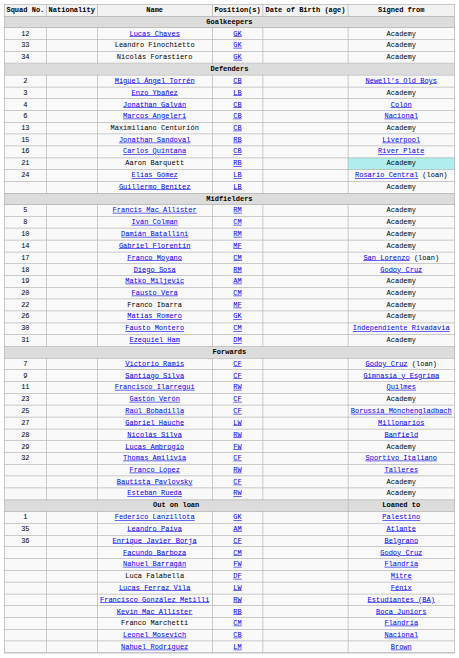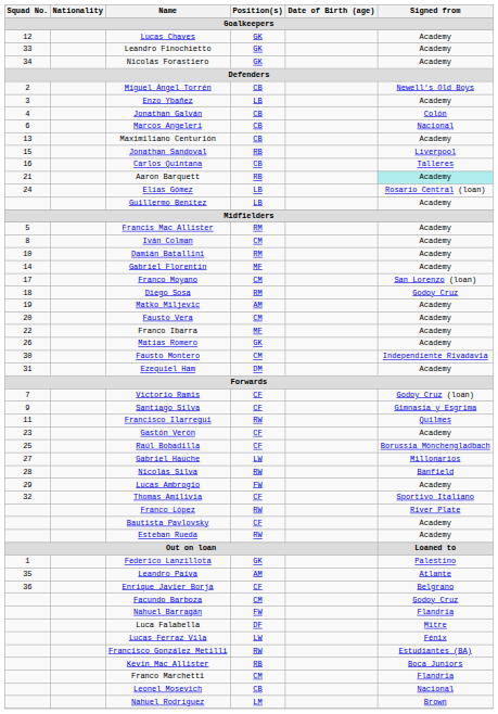 <table class="wikitable sortable" style="text-align:center; font-size:90%; width:85%;">
 <tr>
 <th style="background:#; color:; text-align:center;">Squad No.</th>
 <th style="background:#; color:; text-align:center;">Nationality</th>
 <th style="background:#; color:; text-align:center;">Name</th>
 <th style="background:#; color:; text-align:center;">Position(s)</th>
 <th style="background:#; color:; text-align:center;">Date of Birth (age)</th>
 <th style="background:#; color:; text-align:center;">Signed from</th>
 </tr>
 <tr>
 <th colspan="6" style="background:#dcdcdc; text-align:center;">Goalkeepers</th>
 </tr>
 <tr>
 <td>12</td>
 <td></td>
 <td><a href='#'>Lucas Chaves</a></td>
 <td><a href='#'>GK</a></td>
 <td></td>
 <td>Academy</td>
 </tr>
 <tr>
 <td>33</td>
 <td></td>
 <td>Leandro Finochietto</td>
 <td><a href='#'>GK</a></td>
 <td></td>
 <td>Academy</td>
 </tr>
 <tr>
 <td>34</td>
 <td></td>
 <td>Nicolás Forastiero</td>
 <td><a href='#'>GK</a></td>
 <td></td>
 <td>Academy</td>
 </tr>
 <tr>
 <th colspan="7" style="background:#dcdcdc; text-align:center;">Defenders</th>
 </tr>
 <tr>
 <td>2</td>
 <td></td>
 <td><a href='#'>Miguel Ángel Torrén</a></td>
 <td><a href='#'>CB</a></td>
 <td></td>
 <td> <a href='#'>Newell's Old Boys</a></td>
 </tr>
 <tr>
 <td>3</td>
 <td></td>
 <td><a href='#'>Enzo Ybañez</a></td>
 <td><a href='#'>LB</a></td>
 <td></td>
 <td>Academy</td>
 </tr>
 <tr>
 <td>4</td>
 <td></td>
 <td><a href='#'>Jonathan Galván</a></td>
 <td><a href='#'>CB</a></td>
 <td></td>
 <td> <a href='#'>Colón</a></td>
 </tr>
 <tr>
 <td>6</td>
 <td></td>
 <td><a href='#'>Marcos Angeleri</a></td>
 <td><a href='#'>CB</a></td>
 <td></td>
 <td> <a href='#'>Nacional</a></td>
 </tr>
 <tr>
 <td>13</td>
 <td></td>
 <td>Maximiliano Centurión</td>
 <td><a href='#'>CB</a></td>
 <td></td>
 <td>Academy</td>
 </tr>
 <tr>
 <td>15</td>
 <td></td>
 <td><a href='#'>Jonathan Sandoval</a></td>
 <td><a href='#'>RB</a></td>
 <td></td>
 <td> <a href='#'>Liverpool</a></td>
 </tr>
 <tr>
 <td>16</td>
 <td></td>
 <td><a href='#'>Carlos Quintana</a></td>
 <td><a href='#'>CB</a></td>
 <td></td>
-<td> <a href='#'>River Plate</a></td>
+<td> <a href='#'>Talleres</a></td>
 </tr>
 <tr>
 <td>21</td>
 <td></td>
 <td>Aaron Barquett</td>
 <td><a href='#'>RB</a></td>
 <td></td>
 <td style="background: paleturquoise;">Academy</td>
 </tr>
 <tr>
 <td>24</td>
 <td></td>
 <td><a href='#'>Elías Gómez</a></td>
 <td><a href='#'>LB</a></td>
 <td></td>
 <td> <a href='#'>Rosario Central</a> (loan)</td>
 </tr>
 <tr>
 <td></td>
 <td></td>
 <td><a href='#'>Guillermo Benítez</a></td>
 <td><a href='#'>LB</a></td>
 <td></td>
 <td>Academy</td>
 </tr>
 <tr>
 <th colspan="7" style="background:#dcdcdc; text-align:center;">Midfielders</th>
 </tr>
 <tr>
 <td>5</td>
 <td></td>
 <td><a href='#'>Francis Mac Allister</a></td>
 <td><a href='#'>RM</a></td>
 <td></td>
 <td>Academy</td>
 </tr>
 <tr>
 <td>8</td>
 <td></td>
 <td><a href='#'>Iván Colman</a></td>
 <td><a href='#'>CM</a></td>
 <td></td>
 <td>Academy</td>
 </tr>
 <tr>
 <td>10</td>
 <td></td>
 <td><a href='#'>Damián Batallini</a></td>
 <td><a href='#'>RM</a></td>
 <td></td>
 <td>Academy</td>
 </tr>
 <tr>
 <td>14</td>
 <td></td>
 <td><a href='#'>Gabriel Florentín</a></td>
 <td><a href='#'>MF</a></td>
 <td></td>
 <td>Academy</td>
 </tr>
 <tr>
 <td>17</td>
 <td></td>
 <td><a href='#'>Franco Moyano</a></td>
 <td><a href='#'>CM</a></td>
 <td></td>
 <td> <a href='#'>San Lorenzo</a> (loan)</td>
 </tr>
 <tr>
 <td>18</td>
 <td></td>
 <td><a href='#'>Diego Sosa</a></td>
 <td><a href='#'>RM</a></td>
 <td></td>
 <td> <a href='#'>Godoy Cruz</a></td>
 </tr>
 <tr>
 <td>19</td>
 <td> </td>
 <td><a href='#'>Matko Miljevic</a></td>
 <td><a href='#'>AM</a></td>
 <td></td>
 <td>Academy</td>
 </tr>
 <tr>
 <td>20</td>
 <td></td>
 <td><a href='#'>Fausto Vera</a></td>
 <td><a href='#'>CM</a></td>
 <td></td>
 <td>Academy</td>
 </tr>
 <tr>
 <td>22</td>
 <td></td>
 <td>Franco Ibarra</td>
 <td><a href='#'>MF</a></td>
 <td></td>
 <td>Academy</td>
 </tr>
 <tr>
 <td>26</td>
 <td></td>
 <td><a href='#'>Matías Romero</a></td>
 <td><a href='#'>GK</a></td>
 <td></td>
 <td>Academy</td>
 </tr>
 <tr>
 <td>30</td>
 <td></td>
 <td><a href='#'>Fausto Montero</a></td>
 <td><a href='#'>CM</a></td>
 <td></td>
 <td> <a href='#'>Independiente Rivadavia</a></td>
 </tr>
 <tr>
 <td>31</td>
 <td></td>
 <td><a href='#'>Ezequiel Ham</a></td>
 <td><a href='#'>DM</a></td>
 <td></td>
 <td>Academy</td>
 </tr>
 <tr>
 <th colspan="7" style="background:#dcdcdc; text-align:center;">Forwards</th>
 </tr>
 <tr>
 <td>7</td>
 <td></td>
 <td><a href='#'>Victorio Ramis</a></td>
 <td><a href='#'>CF</a></td>
 <td></td>
 <td> <a href='#'>Godoy Cruz</a> (loan)</td>
 </tr>
 <tr>
 <td>9</td>
 <td></td>
 <td><a href='#'>Santiago Silva</a></td>
 <td><a href='#'>CF</a></td>
 <td></td>
 <td> <a href='#'>Gimnasia y Esgrima</a></td>
 </tr>
 <tr>
 <td>11</td>
 <td></td>
 <td><a href='#'>Francisco Ilarregui</a></td>
 <td><a href='#'>RW</a></td>
 <td></td>
 <td> <a href='#'>Quilmes</a></td>
 </tr>
 <tr>
 <td>23</td>
 <td></td>
 <td><a href='#'>Gastón Verón</a></td>
 <td><a href='#'>CF</a></td>
 <td></td>
 <td>Academy</td>
 </tr>
 <tr>
 <td>25</td>
 <td></td>
 <td><a href='#'>Raúl Bobadilla</a></td>
 <td><a href='#'>CF</a></td>
 <td></td>
 <td> <a href='#'>Borussia Mönchengladbach</a></td>
 </tr>
 <tr>
 <td>27</td>
 <td></td>
 <td><a href='#'>Gabriel Hauche</a></td>
 <td><a href='#'>LW</a></td>
 <td></td>
 <td> <a href='#'>Millonarios</a></td>
 </tr>
 <tr>
 <td>28</td>
 <td></td>
 <td><a href='#'>Nicolás Silva</a></td>
 <td><a href='#'>RW</a></td>
 <td></td>
 <td> <a href='#'>Banfield</a></td>
 </tr>
 <tr>
 <td>29</td>
 <td></td>
 <td><a href='#'>Lucas Ambrogio</a></td>
 <td><a href='#'>FW</a></td>
 <td></td>
 <td>Academy</td>
 </tr>
 <tr>
 <td>32</td>
 <td></td>
 <td><a href='#'>Thomas Amilivia</a></td>
 <td><a href='#'>CF</a></td>
 <td></td>
 <td> <a href='#'>Sportivo Italiano</a></td>
 </tr>
 <tr>
 <td></td>
 <td></td>
 <td><a href='#'>Franco López</a></td>
 <td><a href='#'>RW</a></td>
 <td></td>
-<td> <a href='#'>Talleres</a></td>
+<td> <a href='#'>River Plate</a></td>
 </tr>
 <tr>
 <td></td>
 <td></td>
 <td><a href='#'>Bautista Pavlovsky</a></td>
 <td><a href='#'>CF</a></td>
 <td></td>
 <td>Academy</td>
 </tr>
 <tr>
 <td></td>
 <td></td>
 <td><a href='#'>Esteban Rueda</a></td>
 <td><a href='#'>RW</a></td>
 <td></td>
 <td>Academy</td>
 </tr>
 <tr>
 <th colspan="5" style="background:#dcdcdc; text-align:center;">Out on loan</th>
 <th colspan="1" style="background:#dcdcdc; text-align:center;">Loaned to</th>
 </tr>
 <tr>
 <td>1</td>
 <td></td>
 <td><a href='#'>Federico Lanzillota</a></td>
 <td><a href='#'>GK</a></td>
 <td></td>
 <td> <a href='#'>Palestino</a></td>
 </tr>
 <tr>
 <td>35</td>
 <td></td>
 <td><a href='#'>Leandro Paiva</a></td>
 <td><a href='#'>AM</a></td>
 <td></td>
 <td> <a href='#'>Atlante</a></td>
 </tr>
 <tr>
 <td>36</td>
 <td></td>
 <td><a href='#'>Enrique Javier Borja</a></td>
 <td><a href='#'>CF</a></td>
 <td></td>
 <td> <a href='#'>Belgrano</a></td>
 </tr>
 <tr>
 <td></td>
 <td></td>
 <td><a href='#'>Facundo Barboza</a></td>
 <td><a href='#'>CM</a></td>
 <td></td>
 <td> <a href='#'>Godoy Cruz</a></td>
 </tr>
 <tr>
 <td></td>
 <td></td>
 <td><a href='#'>Nahuel Barragán</a></td>
 <td><a href='#'>FW</a></td>
 <td></td>
 <td> <a href='#'>Flandria</a></td>
 </tr>
 <tr>
 <td></td>
 <td></td>
 <td>Luca Falabella</td>
 <td><a href='#'>DF</a></td>
 <td></td>
 <td> <a href='#'>Mitre</a></td>
 </tr>
 <tr>
 <td></td>
 <td></td>
 <td><a href='#'>Lucas Ferraz Vila</a></td>
 <td><a href='#'>LW</a></td>
 <td></td>
 <td> <a href='#'>Fénix</a></td>
 </tr>
 <tr>
 <td></td>
 <td></td>
 <td><a href='#'>Francisco González Metilli</a></td>
 <td><a href='#'>RW</a></td>
 <td></td>
 <td> <a href='#'>Estudiantes (BA)</a></td>
 </tr>
 <tr>
 <td></td>
 <td></td>
 <td><a href='#'>Kevin Mac Allister</a></td>
 <td><a href='#'>RB</a></td>
 <td></td>
 <td> <a href='#'>Boca Juniors</a></td>
 </tr>
 <tr>
 <td></td>
 <td></td>
 <td>Franco Marchetti</td>
 <td><a href='#'>CM</a></td>
 <td></td>
 <td> <a href='#'>Flandria</a></td>
 </tr>
 <tr>
 <td></td>
 <td></td>
 <td><a href='#'>Leonel Mosevich</a></td>
 <td><a href='#'>CB</a></td>
 <td></td>
 <td> <a href='#'>Nacional</a></td>
 </tr>
 <tr>
 <td></td>
 <td></td>
 <td><a href='#'>Nahuel Rodríguez</a></td>
 <td><a href='#'>LM</a></td>
 <td></td>
 <td> <a href='#'>Brown</a></td>
 </tr>
 <tr>
 </tr>
 </table>
